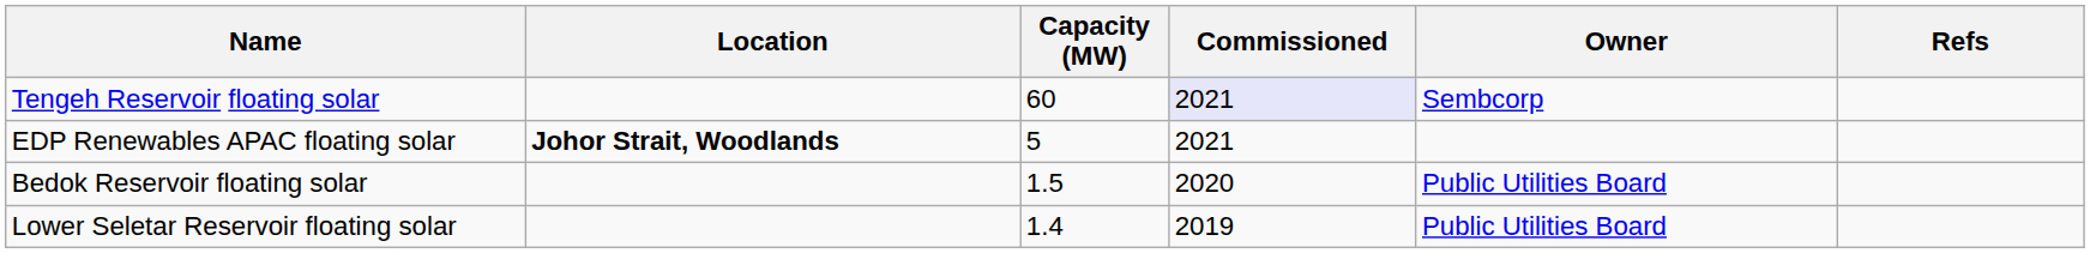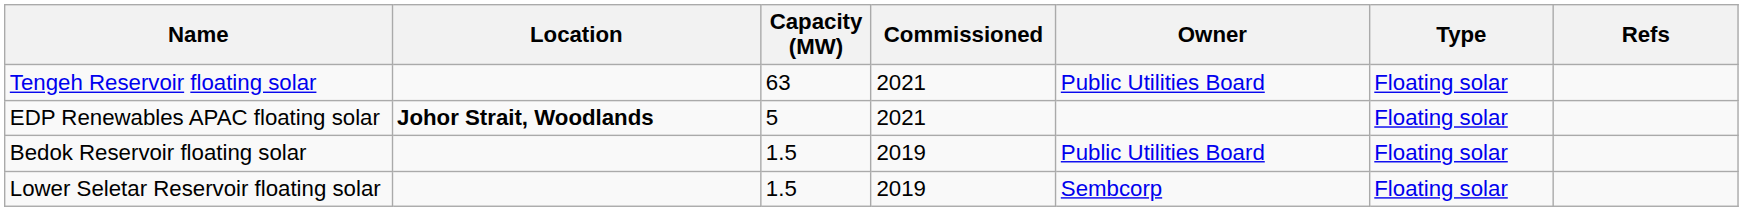 <table class="wikitable sortable">
 <tr>
 <th width="21%">Name</th>
 <th width="20%">Location</th>
 <th width="6%">Capacity (MW)</th>
 <th width="10%">Commissioned</th>
 <th width="17%">Owner</th>
+<th width="10%">Type</th>
 <th width="10%">Refs</th>
 </tr>
 <tr>
 <td><a href='#'>Tengeh Reservoir</a> <a href='#'>floating solar</a></td>
 <td></td>
-<td>60</td>
-<td style="background: lavender;">2021</td>
-<td><a href='#'>Sembcorp</a></td>
+<td>63</td>
+<td>2021</td>
+<td><a href='#'>Public Utilities Board</a></td>
+<td><a href='#'>Floating solar</a></td>
 <td></td>
 </tr>
 <tr>
 <td>EDP Renewables APAC floating solar</td>
 <td><strong>Johor Strait, Woodlands</strong></td>
 <td>5</td>
 <td>2021</td>
 <td></td>
+<td><a href='#'>Floating solar</a></td>
 <td></td>
 </tr>
 <tr>
 <td>Bedok Reservoir floating solar</td>
 <td></td>
 <td>1.5</td>
-<td>2020</td>
+<td>2019</td>
 <td><a href='#'>Public Utilities Board</a></td>
+<td><a href='#'>Floating solar</a></td>
 <td></td>
 </tr>
 <tr>
 <td>Lower Seletar Reservoir floating solar</td>
 <td></td>
-<td>1.4</td>
+<td>1.5</td>
 <td>2019</td>
-<td><a href='#'>Public Utilities Board</a></td>
+<td><a href='#'>Sembcorp</a></td>
+<td><a href='#'>Floating solar</a></td>
 <td></td>
 </tr>
 </table>
